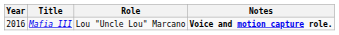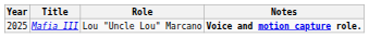 <table class="wikitable">
 <tr>
 <th>Year</th>
 <th>Title</th>
 <th>Role</th>
 <th>Notes</th>
 </tr>
 <tr>
-<td>2016</td>
+<td>2025</td>
 <td><em><a href='#'>Mafia III</a></em></td>
 <td>Lou "Uncle Lou" Marcano</td>
 <td><strong>Voice and <a href='#'>motion capture</a> role.</strong></td>
 </tr>
 </table>
